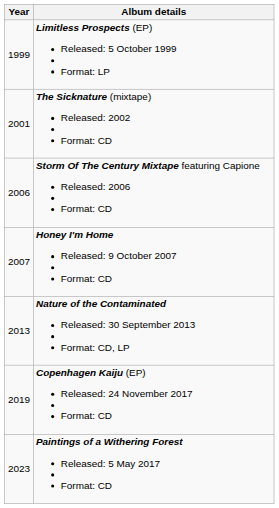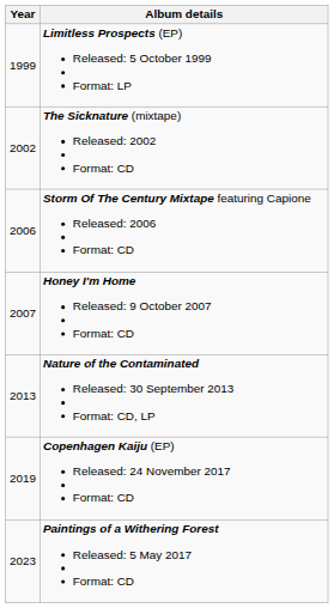 <table class="wikitable" style="text-align:center;">
 <tr>
 <th style="width:40px;">Year</th>
 <th style="width:380px;">Album details</th>
 </tr>
 <tr>
 <td style="text-align:center;">1999</td>
 <td align="left"><strong><em>Limitless Prospects</em></strong> (EP)<br><ul><li>Released: 5 October 1999</li><li></li><li>Format: LP</li></ul></td>
 </tr>
 <tr>
-<td style="text-align:center;">2001</td>
+<td style="text-align:center;">2002</td>
 <td align="left"><strong><em>The Sicknature</em></strong> (mixtape)<br><ul><li>Released: 2002</li><li></li><li>Format: CD</li></ul></td>
 </tr>
 <tr>
 <td style="text-align:center;">2006</td>
 <td align="left"><strong><em>Storm Of The Century Mixtape</em></strong> featuring Capione<br><ul><li>Released: 2006</li><li></li><li>Format: CD</li></ul></td>
 </tr>
 <tr>
 <td aligh="center">2007</td>
 <td align="left"><strong><em>Honey I'm Home</em></strong><br><ul><li>Released: 9 October 2007</li><li></li><li>Format: CD</li></ul></td>
 </tr>
 <tr>
 <td aligh="center">2013</td>
 <td align="left"><strong><em>Nature of the Contaminated</em></strong><br><ul><li>Released: 30 September 2013</li><li></li><li>Format: CD, LP</li></ul></td>
 </tr>
 <tr>
 <td aligh="center">2019</td>
 <td align="left"><strong><em>Copenhagen Kaiju</em></strong> (EP)<br><ul><li>Released: 24 November 2017</li><li></li><li>Format: CD</li></ul></td>
 </tr>
 <tr>
 <td aligh="center">2023</td>
 <td align="left"><strong><em>Paintings of a Withering Forest</em></strong><br><ul><li>Released: 5 May 2017</li><li></li><li>Format: CD</li></ul></td>
 </tr>
 </table>
